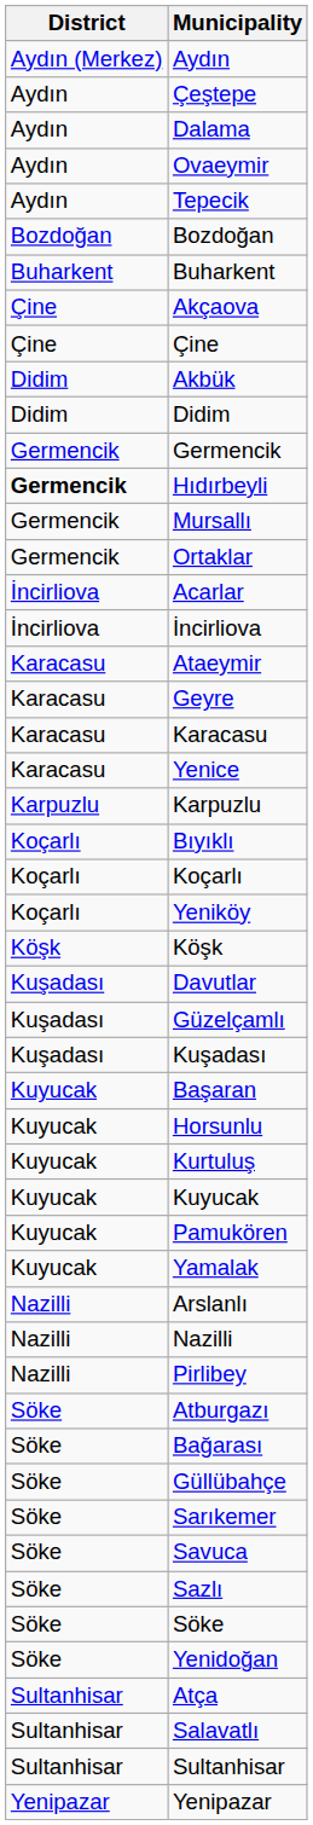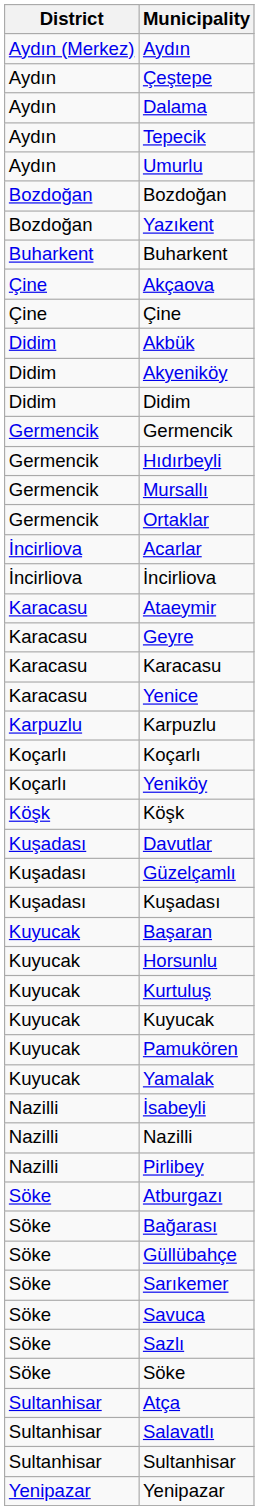 <table class="sortable wikitable">
 <tr>
 <th>District</th>
 <th>Municipality</th>
 </tr>
 <tr>
 <td><a href='#'>Aydın (Merkez)</a></td>
 <td><a href='#'>Aydın</a></td>
 </tr>
 <tr>
 <td>Aydın</td>
 <td><a href='#'>Çeştepe</a></td>
 </tr>
 <tr>
 <td>Aydın</td>
 <td><a href='#'>Dalama</a></td>
 </tr>
 <tr>
 <td>Aydın</td>
-<td><a href='#'>Ovaeymir</a></td>
+<td><a href='#'>Tepecik</a></td>
 </tr>
 <tr>
 <td>Aydın</td>
-<td><a href='#'>Tepecik</a></td>
+<td><a href='#'>Umurlu</a></td>
 </tr>
 <tr>
 <td><a href='#'>Bozdoğan</a></td>
 <td>Bozdoğan</td>
+</tr>
+<tr>
+<td>Bozdoğan</td>
+<td><a href='#'>Yazıkent</a></td>
 </tr>
 <tr>
 <td><a href='#'>Buharkent</a></td>
 <td>Buharkent</td>
 </tr>
 <tr>
 <td><a href='#'>Çine</a></td>
 <td><a href='#'>Akçaova</a></td>
 </tr>
 <tr>
 <td>Çine</td>
 <td>Çine</td>
 </tr>
 <tr>
 <td><a href='#'>Didim</a></td>
 <td><a href='#'>Akbük</a></td>
 </tr>
 <tr>
 <td>Didim</td>
+<td><a href='#'>Akyeniköy</a></td>
+</tr>
+<tr>
+<td>Didim</td>
 <td>Didim</td>
 </tr>
 <tr>
 <td><a href='#'>Germencik</a></td>
 <td>Germencik</td>
 </tr>
 <tr>
-<td><strong>Germencik</strong></td>
+<td>Germencik</td>
 <td><a href='#'>Hıdırbeyli</a></td>
 </tr>
 <tr>
 <td>Germencik</td>
 <td><a href='#'>Mursallı</a></td>
 </tr>
 <tr>
 <td>Germencik</td>
 <td><a href='#'>Ortaklar</a></td>
 </tr>
 <tr>
 <td><a href='#'>İncirliova</a></td>
 <td><a href='#'>Acarlar</a></td>
 </tr>
 <tr>
 <td>İncirliova</td>
 <td>İncirliova</td>
 </tr>
 <tr>
 <td><a href='#'>Karacasu</a></td>
 <td><a href='#'>Ataeymir</a></td>
 </tr>
 <tr>
 <td>Karacasu</td>
 <td><a href='#'>Geyre</a></td>
 </tr>
 <tr>
 <td>Karacasu</td>
 <td>Karacasu</td>
 </tr>
 <tr>
 <td>Karacasu</td>
 <td><a href='#'>Yenice</a></td>
 </tr>
 <tr>
 <td><a href='#'>Karpuzlu</a></td>
 <td>Karpuzlu</td>
-</tr>
-<tr>
-<td><a href='#'>Koçarlı</a></td>
-<td><a href='#'>Bıyıklı</a></td>
 </tr>
 <tr>
 <td>Koçarlı</td>
 <td>Koçarlı</td>
 </tr>
 <tr>
 <td>Koçarlı</td>
 <td><a href='#'>Yeniköy</a></td>
 </tr>
 <tr>
 <td><a href='#'>Köşk</a></td>
 <td>Köşk</td>
 </tr>
 <tr>
 <td><a href='#'>Kuşadası</a></td>
 <td><a href='#'>Davutlar</a></td>
 </tr>
 <tr>
 <td>Kuşadası</td>
 <td><a href='#'>Güzelçamlı</a></td>
 </tr>
 <tr>
 <td>Kuşadası</td>
 <td>Kuşadası</td>
 </tr>
 <tr>
 <td><a href='#'>Kuyucak</a></td>
 <td><a href='#'>Başaran</a></td>
 </tr>
 <tr>
 <td>Kuyucak</td>
 <td><a href='#'>Horsunlu</a></td>
 </tr>
 <tr>
 <td>Kuyucak</td>
 <td><a href='#'>Kurtuluş</a></td>
 </tr>
 <tr>
 <td>Kuyucak</td>
 <td>Kuyucak</td>
 </tr>
 <tr>
 <td>Kuyucak</td>
 <td><a href='#'>Pamukören</a></td>
 </tr>
 <tr>
 <td>Kuyucak</td>
 <td><a href='#'>Yamalak</a></td>
 </tr>
 <tr>
-<td><a href='#'>Nazilli</a></td>
-<td>Arslanlı</td>
+<td>Nazilli</td>
+<td><a href='#'>İsabeyli</a></td>
 </tr>
 <tr>
 <td>Nazilli</td>
 <td>Nazilli</td>
 </tr>
 <tr>
 <td>Nazilli</td>
 <td><a href='#'>Pirlibey</a></td>
 </tr>
 <tr>
 <td><a href='#'>Söke</a></td>
 <td><a href='#'>Atburgazı</a></td>
 </tr>
 <tr>
 <td>Söke</td>
 <td><a href='#'>Bağarası</a></td>
 </tr>
 <tr>
 <td>Söke</td>
 <td><a href='#'>Güllübahçe</a></td>
 </tr>
 <tr>
 <td>Söke</td>
 <td><a href='#'>Sarıkemer</a></td>
 </tr>
 <tr>
 <td>Söke</td>
 <td><a href='#'>Savuca</a></td>
 </tr>
 <tr>
 <td>Söke</td>
 <td><a href='#'>Sazlı</a></td>
 </tr>
 <tr>
 <td>Söke</td>
 <td>Söke</td>
 </tr>
 <tr>
-<td>Söke</td>
-<td><a href='#'>Yenidoğan</a></td>
-</tr>
-<tr>
 <td><a href='#'>Sultanhisar</a></td>
 <td><a href='#'>Atça</a></td>
 </tr>
 <tr>
 <td>Sultanhisar</td>
 <td><a href='#'>Salavatlı</a></td>
 </tr>
 <tr>
 <td>Sultanhisar</td>
 <td>Sultanhisar</td>
 </tr>
 <tr>
 <td><a href='#'>Yenipazar</a></td>
 <td>Yenipazar</td>
 </tr>
 </table>
